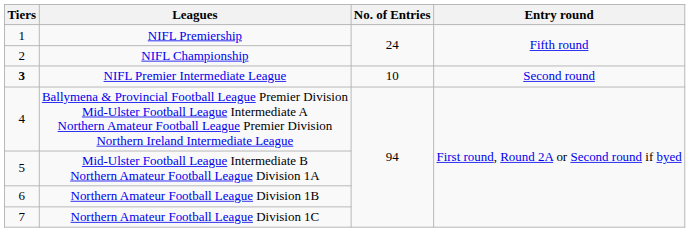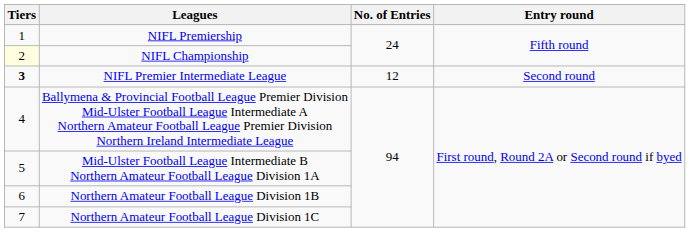 <table class="wikitable" style="text-align:center">
 <tr>
 <th>Tiers</th>
 <th>Leagues</th>
 <th>No. of Entries</th>
 <th>Entry round</th>
 </tr>
 <tr>
 <td>1</td>
 <td><a href='#'>NIFL Premiership</a></td>
 <td rowspan="2">24</td>
 <td rowspan="2"><a href='#'>Fifth round</a></td>
 </tr>
 <tr>
-<td>2</td>
+<td style="background: lightyellow;">2</td>
 <td><a href='#'>NIFL Championship</a></td>
 </tr>
 <tr>
 <td><strong>3</strong></td>
 <td><a href='#'>NIFL Premier Intermediate League</a></td>
-<td>10</td>
+<td>12</td>
 <td><a href='#'>Second round</a></td>
 </tr>
 <tr>
 <td>4</td>
 <td><a href='#'>Ballymena & Provincial Football League</a> Premier Division<br><a href='#'>Mid-Ulster Football League</a> Intermediate A<br><a href='#'>Northern Amateur Football League</a> Premier Division<br><a href='#'>Northern Ireland Intermediate League</a></td>
 <td rowspan="4">94</td>
 <td rowspan="5"><a href='#'>First round</a>, <a href='#'>Round 2A</a> or <a href='#'>Second round</a> if <a href='#'>byed</a></td>
 </tr>
 <tr>
 <td>5</td>
 <td><a href='#'>Mid-Ulster Football League</a> Intermediate B<br><a href='#'>Northern Amateur Football League</a> Division 1A</td>
 </tr>
 <tr>
 <td>6</td>
 <td><a href='#'>Northern Amateur Football League</a> Division 1B</td>
 </tr>
 <tr>
 <td>7</td>
 <td><a href='#'>Northern Amateur Football League</a> Division 1C</td>
 </tr>
 </table>
